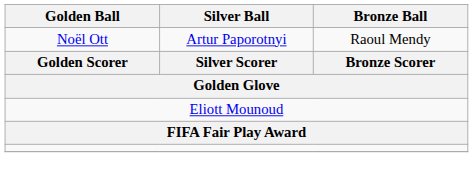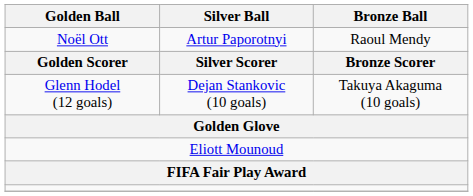 <table class="wikitable" style="margin:auto;">
 <tr>
 <th width=160>Golden Ball</th>
 <th width=160>Silver Ball</th>
 <th width=160>Bronze Ball</th>
 </tr>
 <tr>
 <td style="text-align:center;"> <a href='#'>Noël Ott</a></td>
 <td style="text-align:center;"> <a href='#'>Artur Paporotnyi</a></td>
 <td style="text-align:center;"> Raoul Mendy</td>
 </tr>
 <tr>
 <th>Golden Scorer</th>
 <th>Silver Scorer</th>
 <th>Bronze Scorer</th>
 </tr>
 <tr>
+<td style="text-align:center;"> <a href='#'>Glenn Hodel</a><br>(12 goals)</td>
+<td style="text-align:center;"> <a href='#'>Dejan Stankovic</a><br>(10 goals)</td>
+<td style="text-align:center;"> Takuya Akaguma<br>(10 goals)</td>
+</tr>
+<tr>
 <th colspan="3">Golden Glove</th>
 </tr>
 <tr>
 <td style="text-align:center;" colspan="3"> <a href='#'>Eliott Mounoud</a></td>
 </tr>
 <tr>
 <th colspan="3">FIFA Fair Play Award</th>
 </tr>
 <tr>
 <td style="text-align:center;" colspan="3"></td>
 </tr>
 <tr>
 </tr>
 </table>
